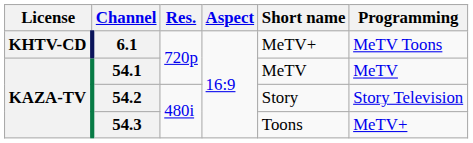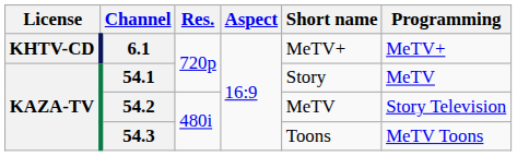 <table class="wikitable">
 <tr>
 <th scope = "col">License</th>
 <th scope = "col"><a href='#'>Channel</a></th>
 <th scope = "col"><a href='#'>Res.</a></th>
 <th scope = "col"><a href='#'>Aspect</a></th>
 <th scope = "col">Short name</th>
 <th scope = "col">Programming</th>
 </tr>
 <tr>
 <th scope = "row" style="border-right: 4px solid #0a145a;">KHTV-CD</th>
 <th scope = "row">6.1</th>
 <td rowspan=2><a href='#'>720p</a></td>
 <td rowspan="4"><a href='#'>16:9</a></td>
 <td>MeTV+</td>
-<td><a href='#'>MeTV Toons</a></td>
+<td><a href='#'>MeTV+</a></td>
 </tr>
 <tr>
 <th rowspan = "3" scope = "row" style="border-right: 4px solid #087b45;">KAZA-TV</th>
 <th scope = "row">54.1</th>
-<td>MeTV</td>
+<td>Story</td>
 <td><a href='#'>MeTV</a></td>
 </tr>
 <tr>
 <th scope = "row">54.2</th>
 <td rowspan=2><a href='#'>480i</a></td>
-<td>Story</td>
+<td>MeTV</td>
 <td><a href='#'>Story Television</a></td>
 </tr>
 <tr>
 <th scope = "row">54.3</th>
 <td>Toons</td>
-<td><a href='#'>MeTV+</a></td>
+<td><a href='#'>MeTV Toons</a></td>
 </tr>
 </table>
